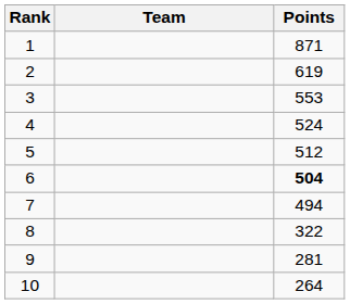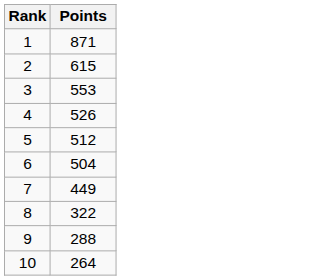 <table class="wikitable" style="text-align:center;">
 <tr>
 <th width=40>Rank</th>
-<th width=200>Team</th>
 <th width=60>Points</th>
 </tr>
 <tr>
 <td>1</td>
-<td align=left></td>
 <td>871</td>
 </tr>
 <tr>
 <td>2</td>
-<td align=left></td>
-<td>619</td>
+<td>615</td>
 </tr>
 <tr>
 <td>3</td>
-<td align=left></td>
 <td>553</td>
 </tr>
 <tr>
 <td>4</td>
-<td align=left></td>
-<td>524</td>
+<td>526</td>
 </tr>
 <tr>
 <td>5</td>
-<td align=left></td>
 <td>512</td>
 </tr>
 <tr>
 <td>6</td>
-<td align=left></td>
-<td><strong>504</strong></td>
+<td>504</td>
 </tr>
 <tr>
 <td>7</td>
-<td align=left></td>
-<td>494</td>
+<td>449</td>
 </tr>
 <tr>
 <td>8</td>
-<td align=left></td>
 <td>322</td>
 </tr>
 <tr>
 <td>9</td>
-<td align=left></td>
-<td>281</td>
+<td>288</td>
 </tr>
 <tr>
 <td>10</td>
-<td align=left></td>
 <td>264</td>
 </tr>
 </table>
